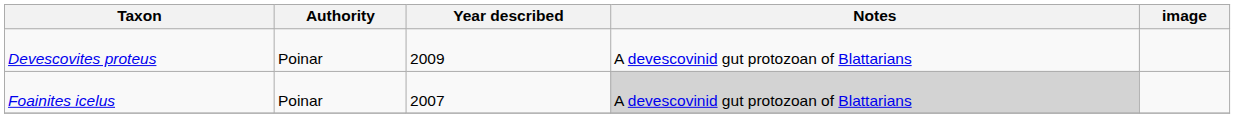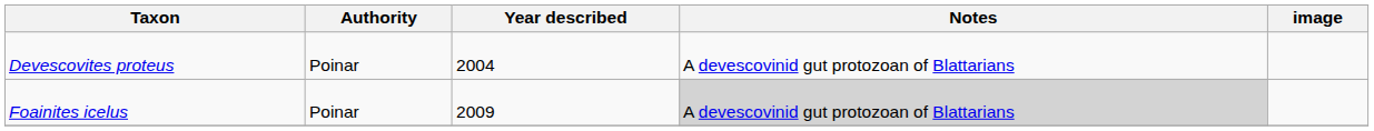 <table class="wikitable sortable" align="center" width="100%">
 <tr>
 <th>Taxon</th>
 <th>Authority</th>
 <th>Year described</th>
 <th>Notes</th>
 <th>image</th>
 </tr>
 <tr>
 <td><br><em><a href='#'>Devescovites proteus</a></em></td>
 <td><br>Poinar</td>
-<td><br>2009</td>
+<td><br>2004</td>
 <td><br>A <a href='#'>devescovinid</a> gut protozoan of <a href='#'>Blattarians</a></td>
 <td></td>
 </tr>
 <tr>
 <td><br><em><a href='#'>Foainites icelus</a></em></td>
 <td><br>Poinar</td>
-<td><br>2007</td>
+<td><br>2009</td>
 <td style="background: lightgrey;"><br>A <a href='#'>devescovinid</a> gut protozoan of <a href='#'>Blattarians</a></td>
 <td></td>
 </tr>
 <tr>
 </tr>
 </table>
